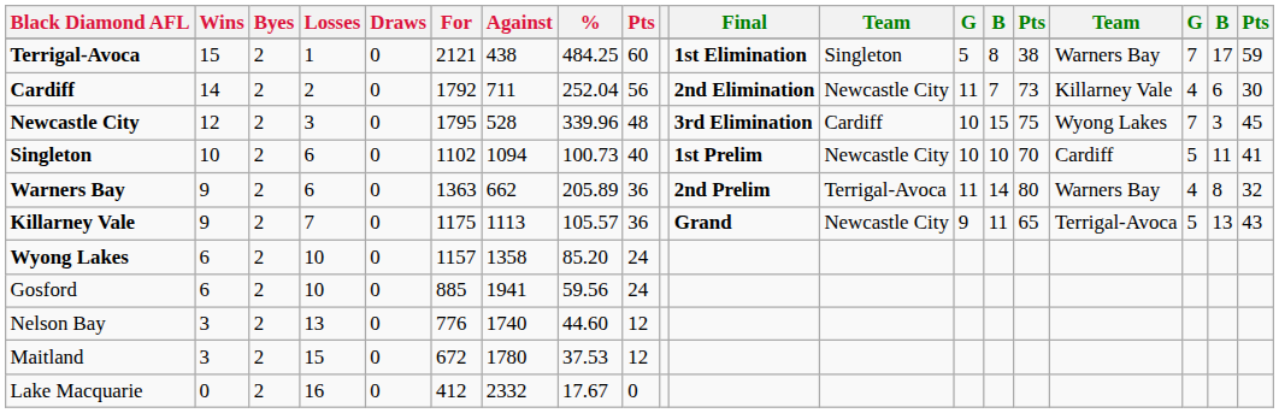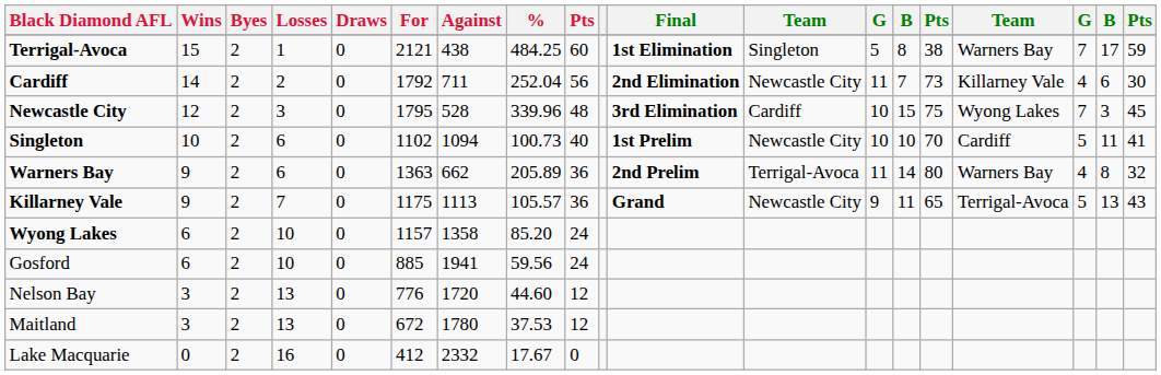 <table style="font-size: 85%; text-align: left;" class="wikitable">
 <tr>
 <th style="color:crimson">Black Diamond AFL</th>
 <th style="color:crimson">Wins</th>
 <th style="color:crimson">Byes</th>
 <th style="color:crimson">Losses</th>
 <th style="color:crimson">Draws</th>
 <th style="color:crimson">For</th>
 <th style="color:crimson">Against</th>
 <th style="color:crimson">%</th>
 <th style="color:crimson">Pts</th>
 <th></th>
 <th style="color:green">Final</th>
 <th style="color:green">Team</th>
 <th style="color:green">G</th>
 <th style="color:green">B</th>
 <th style="color:green">Pts</th>
 <th style="color:green">Team</th>
 <th style="color:green">G</th>
 <th style="color:green">B</th>
 <th style="color:green">Pts</th>
 </tr>
 <tr>
 </tr>
 <tr>
 </tr>
 <tr>
 <td><strong>Terrigal-Avoca</strong></td>
 <td>15</td>
 <td>2</td>
 <td>1</td>
 <td>0</td>
 <td>2121</td>
 <td>438</td>
 <td>484.25</td>
 <td>60</td>
 <td></td>
 <td><strong>1st Elimination</strong></td>
 <td>Singleton</td>
 <td>5</td>
 <td>8</td>
 <td>38</td>
 <td>Warners Bay</td>
 <td>7</td>
 <td>17</td>
 <td>59</td>
 </tr>
 <tr>
 <td><strong>Cardiff</strong></td>
 <td>14</td>
 <td>2</td>
 <td>2</td>
 <td>0</td>
 <td>1792</td>
 <td>711</td>
 <td>252.04</td>
 <td>56</td>
 <td></td>
 <td><strong>2nd Elimination</strong></td>
 <td>Newcastle City</td>
 <td>11</td>
 <td>7</td>
 <td>73</td>
 <td>Killarney Vale</td>
 <td>4</td>
 <td>6</td>
 <td>30</td>
 </tr>
 <tr>
 <td><strong>Newcastle City</strong></td>
 <td>12</td>
 <td>2</td>
 <td>3</td>
 <td>0</td>
 <td>1795</td>
 <td>528</td>
 <td>339.96</td>
 <td>48</td>
 <td></td>
 <td><strong>3rd Elimination</strong></td>
 <td>Cardiff</td>
 <td>10</td>
 <td>15</td>
 <td>75</td>
 <td>Wyong Lakes</td>
 <td>7</td>
 <td>3</td>
 <td>45</td>
 </tr>
 <tr>
 <td><strong>Singleton</strong></td>
 <td>10</td>
 <td>2</td>
 <td>6</td>
 <td>0</td>
 <td>1102</td>
 <td>1094</td>
 <td>100.73</td>
 <td>40</td>
 <td></td>
 <td><strong>1st Prelim</strong></td>
 <td>Newcastle City</td>
 <td>10</td>
 <td>10</td>
 <td>70</td>
 <td>Cardiff</td>
 <td>5</td>
 <td>11</td>
 <td>41</td>
 </tr>
 <tr>
 <td><strong>Warners Bay</strong></td>
 <td>9</td>
 <td>2</td>
 <td>6</td>
 <td>0</td>
 <td>1363</td>
 <td>662</td>
 <td>205.89</td>
 <td>36</td>
 <td></td>
 <td><strong>2nd Prelim</strong></td>
 <td>Terrigal-Avoca</td>
 <td>11</td>
 <td>14</td>
 <td>80</td>
 <td>Warners Bay</td>
 <td>4</td>
 <td>8</td>
 <td>32</td>
 </tr>
 <tr>
 <td><strong>Killarney Vale</strong></td>
 <td>9</td>
 <td>2</td>
 <td>7</td>
 <td>0</td>
 <td>1175</td>
 <td>1113</td>
 <td>105.57</td>
 <td>36</td>
 <td></td>
 <td><strong>Grand</strong></td>
 <td>Newcastle City</td>
 <td>9</td>
 <td>11</td>
 <td>65</td>
 <td>Terrigal-Avoca</td>
 <td>5</td>
 <td>13</td>
 <td>43</td>
 </tr>
 <tr>
 <td><strong>Wyong Lakes</strong></td>
 <td>6</td>
 <td>2</td>
 <td>10</td>
 <td>0</td>
 <td>1157</td>
 <td>1358</td>
 <td>85.20</td>
 <td>24</td>
 <td></td>
 <td></td>
 <td></td>
 <td></td>
 <td></td>
 <td></td>
 <td></td>
 <td></td>
 <td></td>
 <td></td>
 </tr>
 <tr>
 <td>Gosford</td>
 <td>6</td>
 <td>2</td>
 <td>10</td>
 <td>0</td>
 <td>885</td>
 <td>1941</td>
 <td>59.56</td>
 <td>24</td>
 <td></td>
 <td></td>
 <td></td>
 <td></td>
 <td></td>
 <td></td>
 <td></td>
 <td></td>
 <td></td>
 <td></td>
 </tr>
 <tr>
 <td>Nelson Bay</td>
 <td>3</td>
 <td>2</td>
 <td>13</td>
 <td>0</td>
 <td>776</td>
-<td>1740</td>
+<td>1720</td>
 <td>44.60</td>
 <td>12</td>
 <td></td>
 <td></td>
 <td></td>
 <td></td>
 <td></td>
 <td></td>
 <td></td>
 <td></td>
 <td></td>
 <td></td>
 </tr>
 <tr>
 <td>Maitland</td>
 <td>3</td>
 <td>2</td>
-<td>15</td>
+<td>13</td>
 <td>0</td>
 <td>672</td>
 <td>1780</td>
 <td>37.53</td>
 <td>12</td>
 <td></td>
 <td></td>
 <td></td>
 <td></td>
 <td></td>
 <td></td>
 <td></td>
 <td></td>
 <td></td>
 <td></td>
 </tr>
 <tr>
 <td>Lake Macquarie</td>
 <td>0</td>
 <td>2</td>
 <td>16</td>
 <td>0</td>
 <td>412</td>
 <td>2332</td>
 <td>17.67</td>
 <td>0</td>
 <td></td>
 <td></td>
 <td></td>
 <td></td>
 <td></td>
 <td></td>
 <td></td>
 <td></td>
 <td></td>
 <td></td>
 </tr>
 </table>
